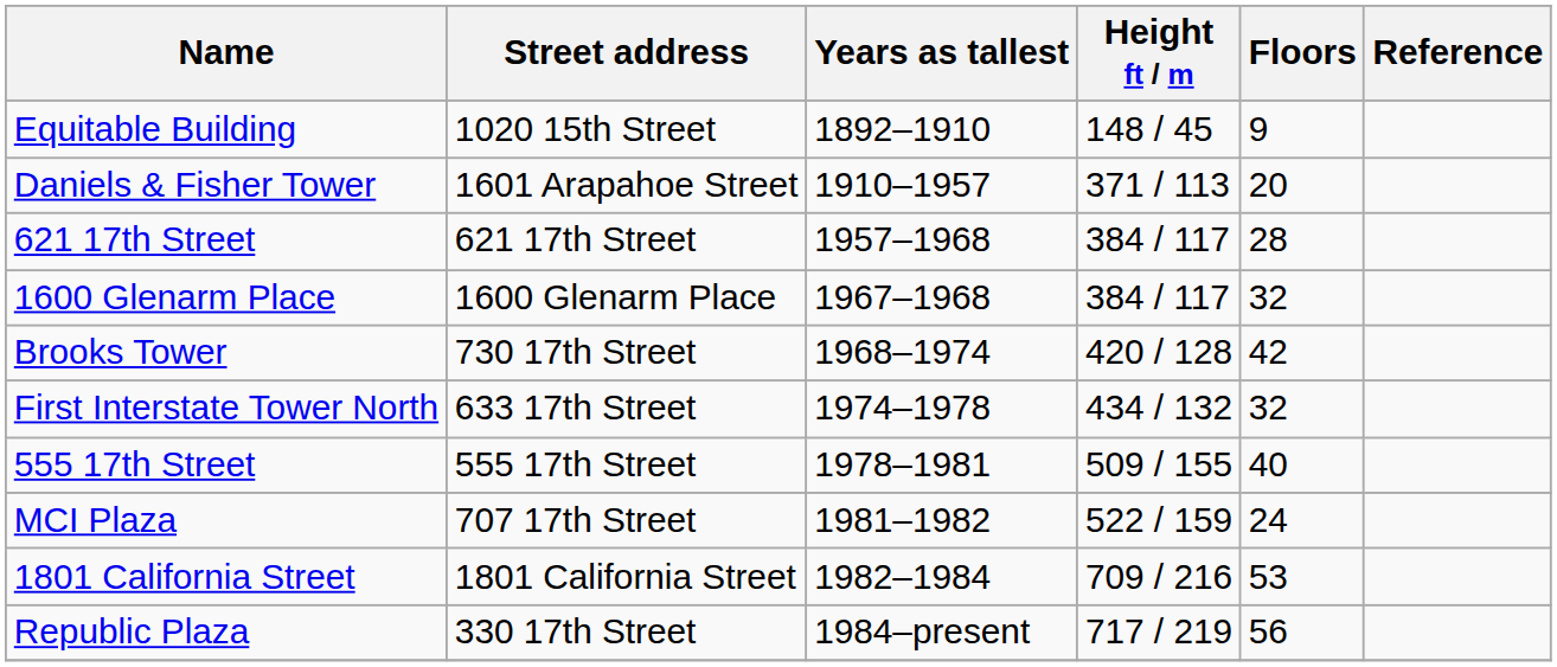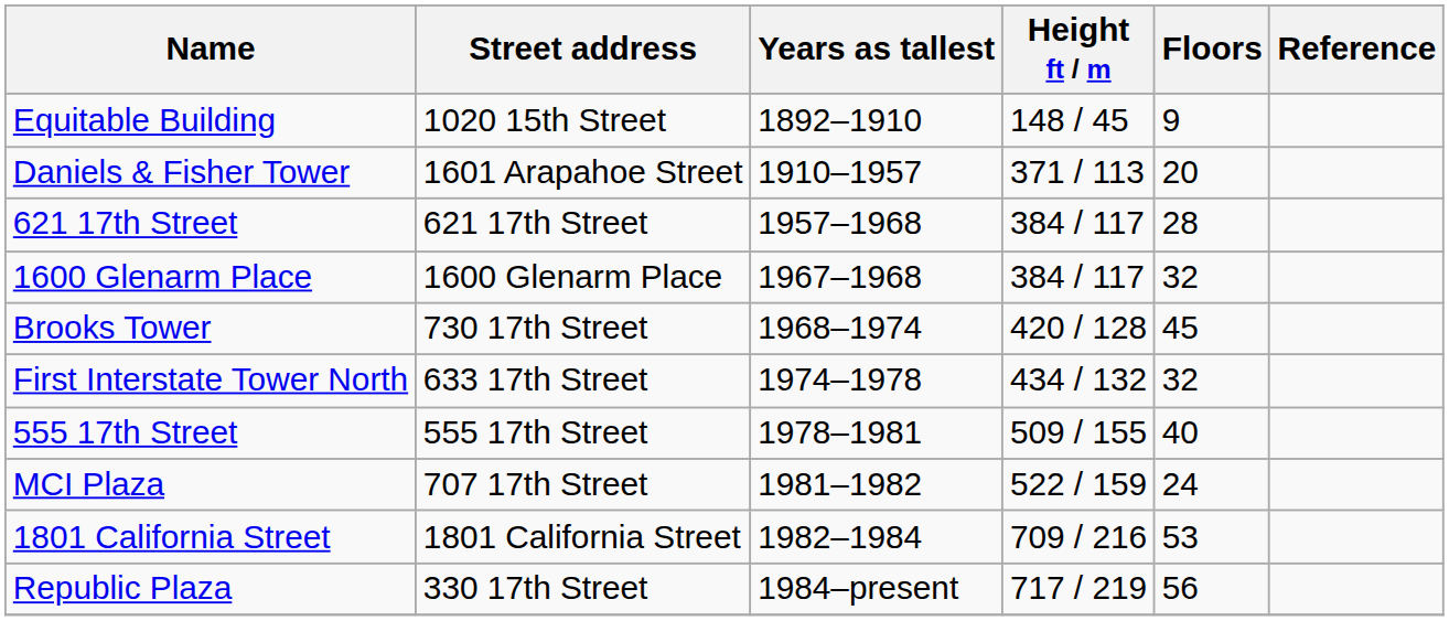 <table class="wikitable sortable">
 <tr>
 <th>Name</th>
 <th>Street address</th>
 <th>Years as tallest</th>
 <th>Height<br><small><a href='#'>ft</a> / <a href='#'>m</a></small></th>
 <th>Floors</th>
 <th class="unsortable">Reference</th>
 </tr>
 <tr>
 <td><a href='#'>Equitable Building</a></td>
 <td>1020 15th Street</td>
 <td>1892–1910</td>
 <td>148 / 45</td>
 <td>9</td>
 <td></td>
 </tr>
 <tr>
 <td><a href='#'>Daniels & Fisher Tower</a></td>
 <td>1601 Arapahoe Street</td>
 <td>1910–1957</td>
 <td>371 / 113</td>
 <td>20</td>
 <td></td>
 </tr>
 <tr>
 <td><a href='#'>621 17th Street</a></td>
 <td>621 17th Street</td>
 <td>1957–1968</td>
 <td>384 / 117</td>
 <td>28</td>
 <td></td>
 </tr>
 <tr>
 <td><a href='#'>1600 Glenarm Place</a></td>
 <td>1600 Glenarm Place</td>
 <td>1967–1968</td>
 <td>384 / 117</td>
 <td>32</td>
 <td></td>
 </tr>
 <tr>
 <td><a href='#'>Brooks Tower</a></td>
 <td>730 17th Street</td>
 <td>1968–1974</td>
 <td>420 / 128</td>
-<td>42</td>
+<td>45</td>
 <td></td>
 </tr>
 <tr>
 <td><a href='#'>First Interstate Tower North</a></td>
 <td>633 17th Street</td>
 <td>1974–1978</td>
 <td>434 / 132</td>
 <td>32</td>
 <td></td>
 </tr>
 <tr>
 <td><a href='#'>555 17th Street</a></td>
 <td>555 17th Street</td>
 <td>1978–1981</td>
 <td>509 / 155</td>
 <td>40</td>
 <td></td>
 </tr>
 <tr>
 <td><a href='#'>MCI Plaza</a></td>
 <td>707 17th Street</td>
 <td>1981–1982</td>
 <td>522 / 159</td>
 <td>24</td>
 <td></td>
 </tr>
 <tr>
 <td><a href='#'>1801 California Street</a></td>
 <td>1801 California Street</td>
 <td>1982–1984</td>
 <td>709 / 216</td>
 <td>53</td>
 <td></td>
 </tr>
 <tr>
 <td><a href='#'>Republic Plaza</a></td>
 <td>330 17th Street</td>
 <td>1984–present</td>
 <td>717 / 219</td>
 <td>56</td>
 <td></td>
 </tr>
 <tr>
 </tr>
 </table>
